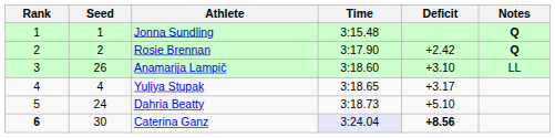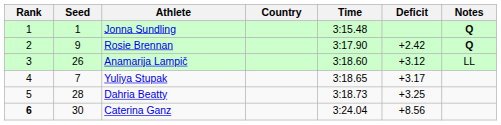 <table class="wikitable sortable" style="text-align:center" width=60%>
 <tr>
 <th>Rank</th>
 <th>Seed</th>
 <th>Athlete</th>
+<th>Country</th>
 <th>Time</th>
 <th>Deficit</th>
 <th>Notes</th>
 </tr>
 <tr bgcolor=#ccffcc>
 <td>1</td>
 <td>1</td>
 <td align=left><a href='#'>Jonna Sundling</a></td>
+<td align=left></td>
 <td>3:15.48</td>
 <td></td>
 <td><strong>Q</strong></td>
 </tr>
 <tr bgcolor=#ccffcc>
 <td>2</td>
-<td>2</td>
+<td>9</td>
 <td align=left><a href='#'>Rosie Brennan</a></td>
+<td align=left></td>
 <td>3:17.90</td>
 <td>+2.42</td>
 <td><strong>Q</strong></td>
 </tr>
 <tr bgcolor=#ccffcc>
 <td>3</td>
 <td>26</td>
 <td align=left><a href='#'>Anamarija Lampič</a></td>
+<td align=left></td>
 <td>3:18.60</td>
-<td>+3.10</td>
+<td>+3.12</td>
 <td>LL</td>
 </tr>
 <tr>
 <td>4</td>
-<td>4</td>
+<td>7</td>
 <td align=left><a href='#'>Yuliya Stupak</a></td>
+<td align=left></td>
 <td>3:18.65</td>
 <td>+3.17</td>
 <td></td>
 </tr>
 <tr>
 <td>5</td>
-<td>24</td>
+<td>28</td>
 <td align=left><a href='#'>Dahria Beatty</a></td>
+<td align=left></td>
 <td>3:18.73</td>
-<td>+5.10</td>
+<td>+3.25</td>
 <td></td>
 </tr>
 <tr>
 <td><strong>6</strong></td>
 <td>30</td>
 <td align=left><a href='#'>Caterina Ganz</a></td>
-<td style="background: lavender;">3:24.04</td>
-<td><strong>+8.56</strong></td>
+<td align=left></td>
+<td>3:24.04</td>
+<td>+8.56</td>
 <td></td>
 </tr>
 </table>
